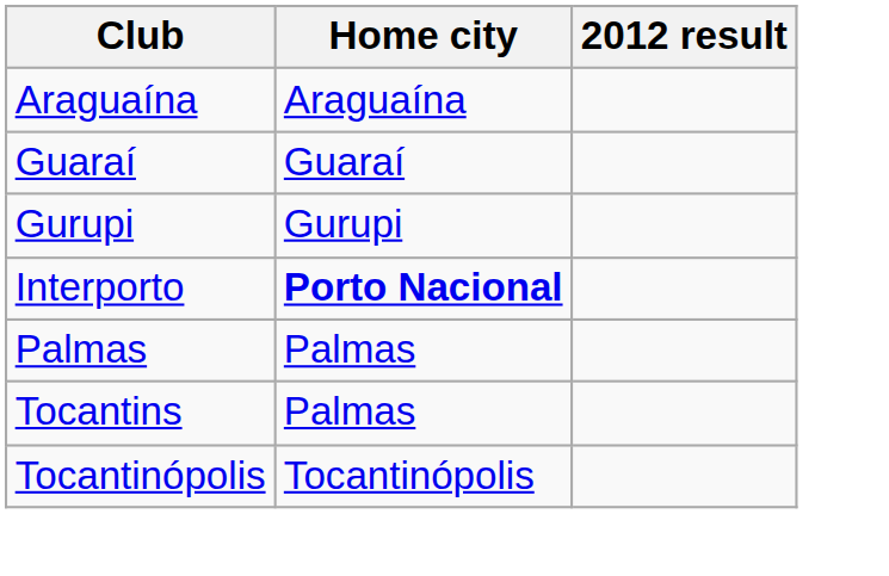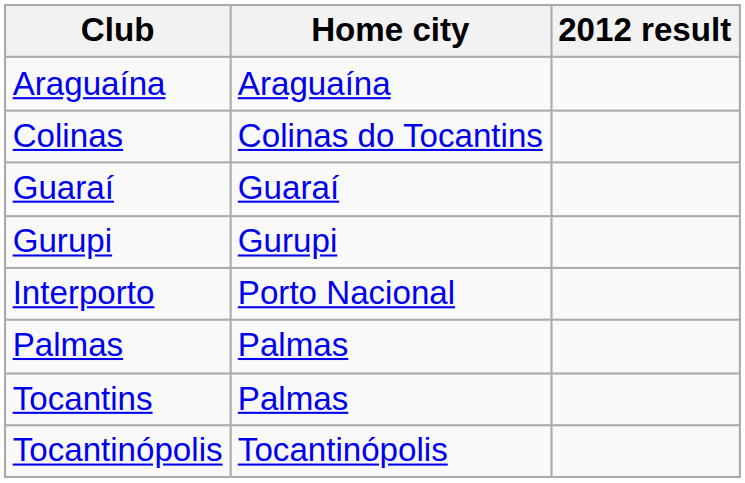 <table class="wikitable sortable">
 <tr>
 <th>Club</th>
 <th>Home city</th>
 <th>2012 result</th>
 </tr>
 <tr>
 <td><a href='#'>Araguaína</a></td>
 <td><a href='#'>Araguaína</a></td>
+<td></td>
+</tr>
+<tr>
+<td><a href='#'>Colinas</a></td>
+<td><a href='#'>Colinas do Tocantins</a></td>
 <td></td>
 </tr>
 <tr>
 <td><a href='#'>Guaraí</a></td>
 <td><a href='#'>Guaraí</a></td>
 <td></td>
 </tr>
 <tr>
 <td><a href='#'>Gurupi</a></td>
 <td><a href='#'>Gurupi</a></td>
 <td></td>
 </tr>
 <tr>
 <td><a href='#'>Interporto</a></td>
-<td><strong><a href='#'>Porto Nacional</a></strong></td>
+<td><a href='#'>Porto Nacional</a></td>
 <td></td>
 </tr>
 <tr>
 <td><a href='#'>Palmas</a></td>
 <td><a href='#'>Palmas</a></td>
 <td></td>
 </tr>
 <tr>
 <td><a href='#'>Tocantins</a></td>
 <td><a href='#'>Palmas</a></td>
 <td></td>
 </tr>
 <tr>
 <td><a href='#'>Tocantinópolis</a></td>
 <td><a href='#'>Tocantinópolis</a></td>
 <td></td>
 </tr>
 </table>
